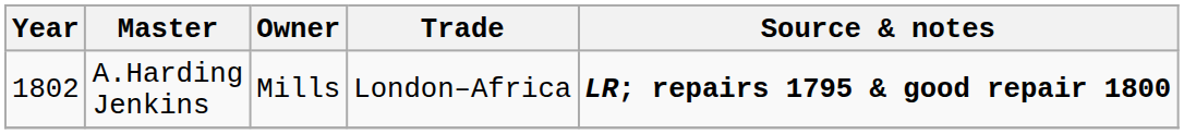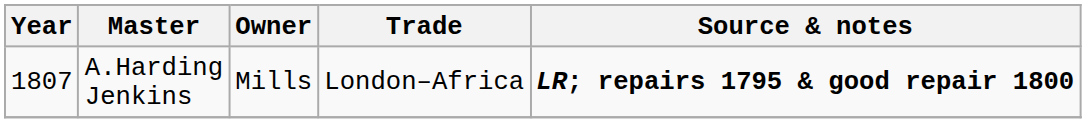 <table class=" wikitable">
 <tr>
 <th>Year</th>
 <th>Master</th>
 <th>Owner</th>
 <th>Trade</th>
 <th>Source & notes</th>
 </tr>
 <tr>
-<td>1802</td>
+<td>1807</td>
 <td>A.Harding<br>Jenkins</td>
 <td>Mills</td>
 <td>London–Africa</td>
 <td><strong><em>LR</em>; repairs 1795 & good repair 1800</strong></td>
 </tr>
 <tr>
 </tr>
 </table>
